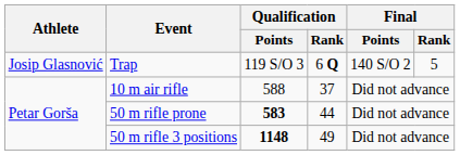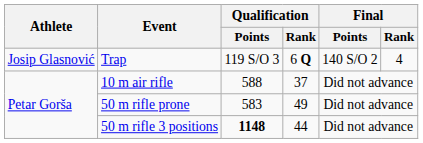 <table class="wikitable" style="font-size:90%">
 <tr>
 <th rowspan="2">Athlete</th>
 <th rowspan="2">Event</th>
 <th colspan=2>Qualification</th>
 <th colspan=2>Final</th>
 </tr>
 <tr style="font-size:95%">
 <th>Points</th>
 <th>Rank</th>
 <th>Points</th>
 <th>Rank</th>
 </tr>
 <tr align=center>
 <td align=left><a href='#'>Josip Glasnović</a></td>
 <td align=left><a href='#'>Trap</a></td>
 <td>119 S/O 3</td>
 <td>6 <strong>Q</strong></td>
 <td>140 S/O 2</td>
-<td>5</td>
+<td>4</td>
 </tr>
 <tr align=center>
 <td align=left rowspan=3><a href='#'>Petar Gorša</a></td>
 <td align=left><a href='#'>10 m air rifle</a></td>
 <td>588</td>
 <td>37</td>
 <td colspan=2>Did not advance</td>
 </tr>
 <tr align=center>
 <td align=left><a href='#'>50 m rifle prone</a></td>
-<td><strong>583</strong></td>
-<td>44</td>
+<td>583</td>
+<td>49</td>
 <td colspan=2>Did not advance</td>
 </tr>
 <tr align=center>
 <td align=left><a href='#'>50 m rifle 3 positions</a></td>
 <td><strong>1148</strong></td>
-<td>49</td>
+<td>44</td>
 <td colspan=2>Did not advance</td>
 </tr>
 </table>
